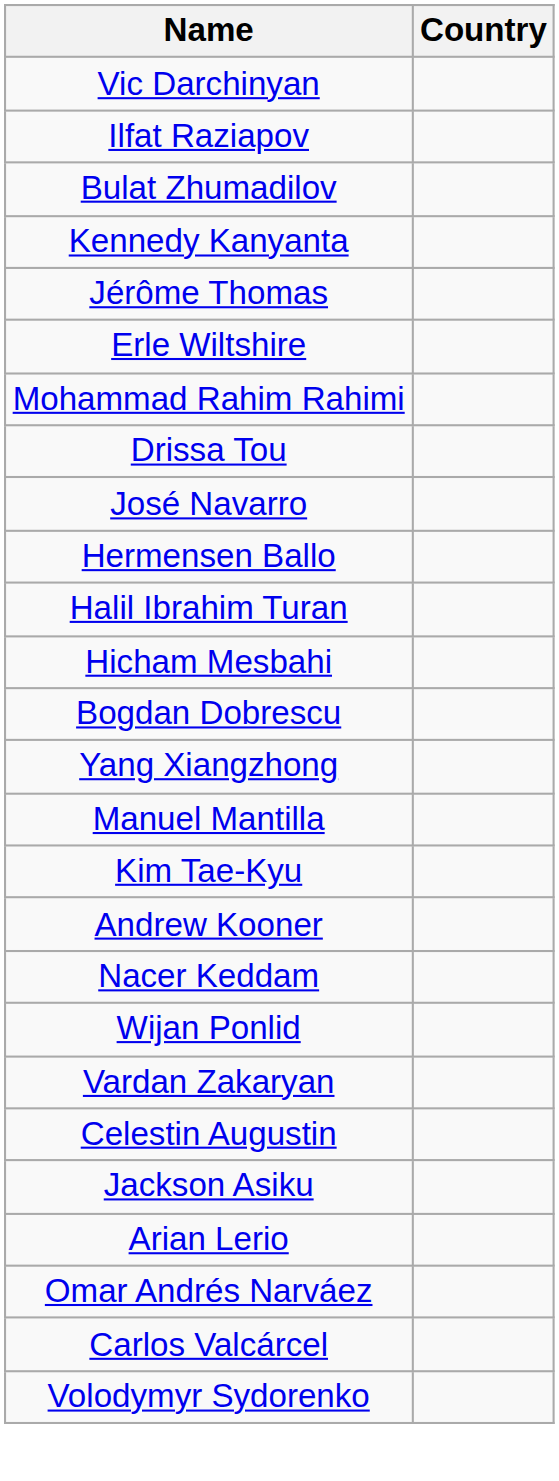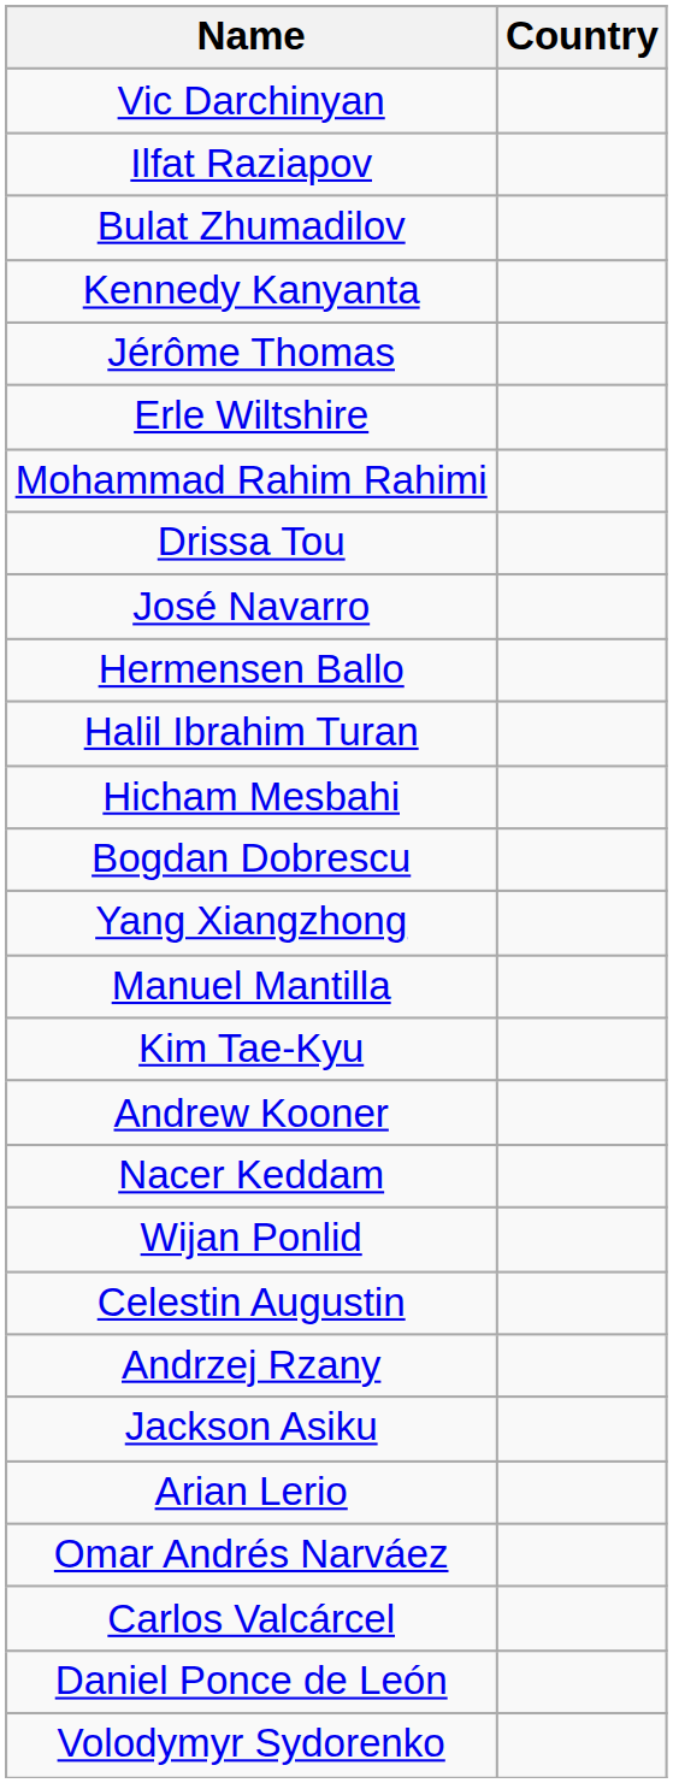 <table class="wikitable sortable  mw-collapsible mw-collapsed" style="text-align:center">
 <tr>
 <th>Name</th>
 <th>Country</th>
 </tr>
 <tr>
 <td><a href='#'>Vic Darchinyan</a></td>
 <td></td>
 </tr>
 <tr>
 <td><a href='#'>Ilfat Raziapov</a></td>
 <td></td>
 </tr>
 <tr>
 <td><a href='#'>Bulat Zhumadilov</a></td>
 <td></td>
 </tr>
 <tr>
 <td><a href='#'>Kennedy Kanyanta</a></td>
 <td></td>
 </tr>
 <tr>
 <td><a href='#'>Jérôme Thomas</a></td>
 <td></td>
 </tr>
 <tr>
 <td><a href='#'>Erle Wiltshire</a></td>
 <td></td>
 </tr>
 <tr>
 <td><a href='#'>Mohammad Rahim Rahimi</a></td>
 <td></td>
 </tr>
 <tr>
 <td><a href='#'>Drissa Tou</a></td>
 <td></td>
 </tr>
 <tr>
 <td><a href='#'>José Navarro</a></td>
 <td></td>
 </tr>
 <tr>
 <td><a href='#'>Hermensen Ballo</a></td>
 <td></td>
 </tr>
 <tr>
 <td><a href='#'>Halil Ibrahim Turan</a></td>
 <td></td>
 </tr>
 <tr>
 <td><a href='#'>Hicham Mesbahi</a></td>
 <td></td>
 </tr>
 <tr>
 <td><a href='#'>Bogdan Dobrescu</a></td>
 <td></td>
 </tr>
 <tr>
 <td><a href='#'>Yang Xiangzhong</a></td>
 <td></td>
 </tr>
 <tr>
 <td><a href='#'>Manuel Mantilla</a></td>
 <td></td>
 </tr>
 <tr>
 <td><a href='#'>Kim Tae-Kyu</a></td>
 <td></td>
 </tr>
 <tr>
 <td><a href='#'>Andrew Kooner</a></td>
 <td></td>
 </tr>
 <tr>
 <td><a href='#'>Nacer Keddam</a></td>
 <td></td>
 </tr>
 <tr>
 <td><a href='#'>Wijan Ponlid</a></td>
 <td></td>
 </tr>
 <tr>
-<td><a href='#'>Vardan Zakaryan</a></td>
+<td><a href='#'>Celestin Augustin</a></td>
 <td></td>
 </tr>
 <tr>
-<td><a href='#'>Celestin Augustin</a></td>
+<td><a href='#'>Andrzej Rzany</a></td>
 <td></td>
 </tr>
 <tr>
 <td><a href='#'>Jackson Asiku</a></td>
 <td></td>
 </tr>
 <tr>
 <td><a href='#'>Arian Lerio</a></td>
 <td></td>
 </tr>
 <tr>
 <td><a href='#'>Omar Andrés Narváez</a></td>
 <td></td>
 </tr>
 <tr>
 <td><a href='#'>Carlos Valcárcel</a></td>
 <td></td>
 </tr>
 <tr>
+<td><a href='#'>Daniel Ponce de León</a></td>
+<td></td>
+</tr>
+<tr>
 <td><a href='#'>Volodymyr Sydorenko</a></td>
 <td></td>
 </tr>
 </table>
